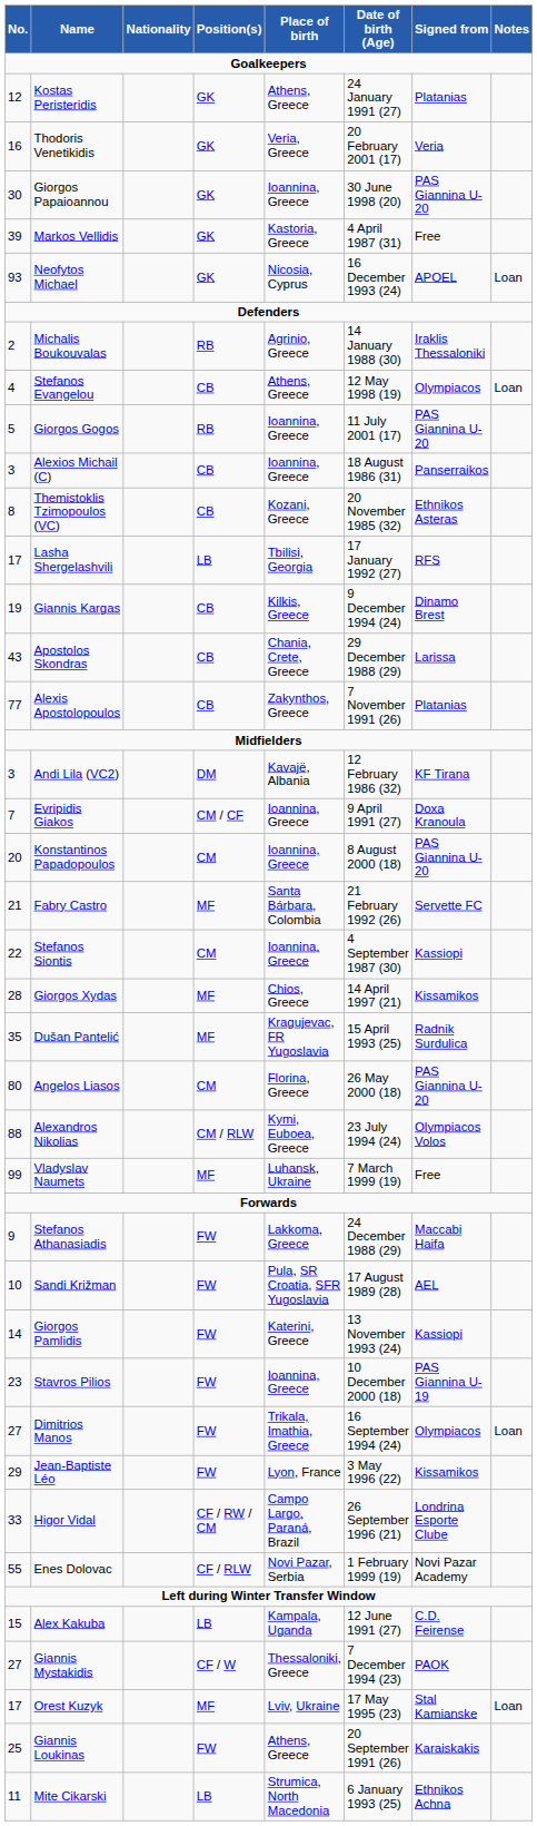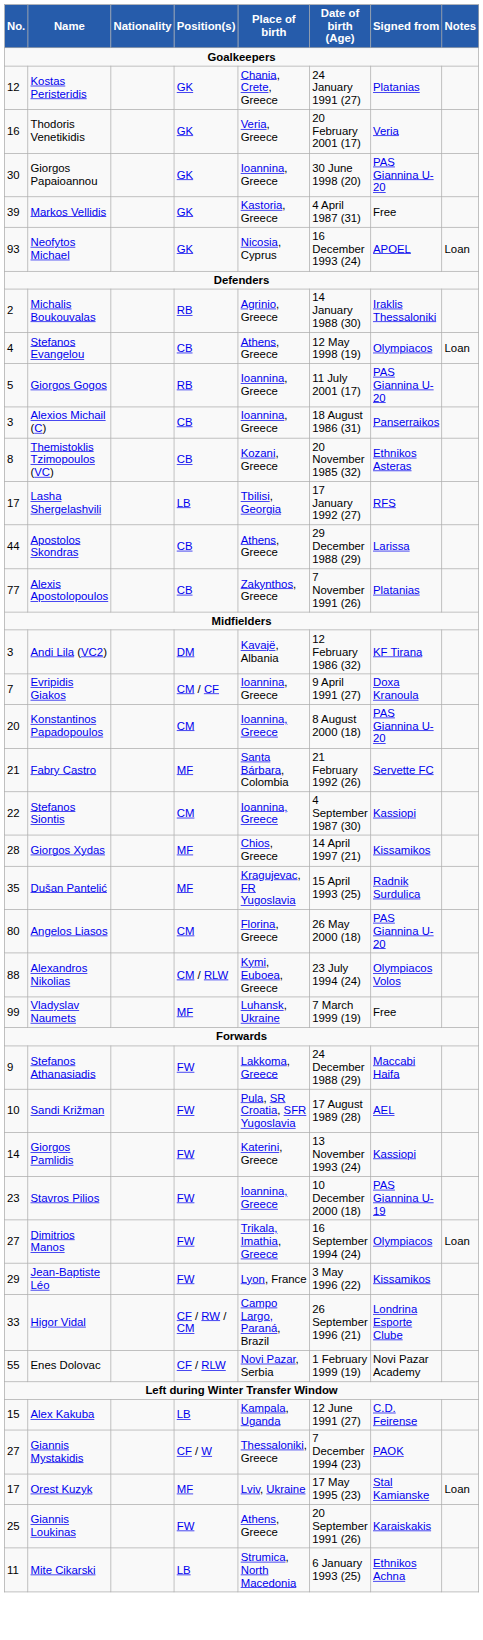 <table class="wikitable">
 <tr>
 <th style="background:#265cab; color:white; text-align:center;">No.</th>
 <th style="background:#265cab; color:white; text-align:center;">Name</th>
 <th style="background:#265cab; color:white; text-align:center;">Nationality</th>
 <th style="background:#265cab; color:white; text-align:center;">Position(s)</th>
 <th style="background:#265cab; color:white; text-align:center;">Place of birth</th>
 <th style="background:#265cab; color:white; text-align:center;">Date of birth (Age)</th>
 <th style="background:#265cab; color:white; text-align:center;">Signed from</th>
 <th style="background:#265cab; color:white; text-align:center;">Notes</th>
 </tr>
 <tr>
 <td colspan="8" style="text-align:center;"><strong>Goalkeepers</strong></td>
 </tr>
 <tr>
 <td>12</td>
 <td><a href='#'>Kostas Peristeridis</a></td>
 <td></td>
 <td><a href='#'>GK</a></td>
-<td><a href='#'>Athens</a>, Greece</td>
+<td><a href='#'>Chania</a>, <a href='#'>Crete</a>, Greece</td>
 <td>24 January 1991 (27)</td>
 <td> <a href='#'>Platanias</a></td>
 <td></td>
 </tr>
 <tr>
 <td>16</td>
 <td>Thodoris Venetikidis</td>
 <td></td>
 <td><a href='#'>GK</a></td>
 <td><a href='#'>Veria</a>, Greece</td>
 <td>20 February 2001 (17)</td>
 <td> <a href='#'>Veria</a></td>
 <td></td>
 </tr>
 <tr>
 <td>30</td>
 <td>Giorgos Papaioannou</td>
 <td></td>
 <td><a href='#'>GK</a></td>
 <td><a href='#'>Ioannina</a>, Greece</td>
 <td>30 June 1998 (20)</td>
 <td> <a href='#'>PAS Giannina U-20</a></td>
 <td></td>
 </tr>
 <tr>
 <td>39</td>
 <td><a href='#'>Markos Vellidis</a></td>
 <td></td>
 <td><a href='#'>GK</a></td>
 <td><a href='#'>Kastoria</a>, Greece</td>
 <td>4 April 1987 (31)</td>
 <td>Free</td>
 <td></td>
 </tr>
 <tr>
 <td>93</td>
 <td><a href='#'>Neofytos Michael</a></td>
 <td></td>
 <td><a href='#'>GK</a></td>
 <td><a href='#'>Nicosia</a>, Cyprus</td>
 <td>16 December 1993 (24)</td>
 <td> <a href='#'>APOEL</a></td>
 <td>Loan</td>
 </tr>
 <tr>
 <td colspan="8" style="text-align:center;"><strong>Defenders</strong></td>
 </tr>
 <tr>
 <td>2</td>
 <td><a href='#'>Michalis Boukouvalas</a></td>
 <td></td>
 <td><a href='#'>RB</a></td>
 <td><a href='#'>Agrinio</a>, Greece</td>
 <td>14 January 1988 (30)</td>
 <td> <a href='#'>Iraklis Thessaloniki</a></td>
 <td></td>
 </tr>
 <tr>
 <td>4</td>
 <td><a href='#'>Stefanos Evangelou</a></td>
 <td></td>
 <td><a href='#'>CB</a></td>
 <td><a href='#'>Athens</a>, Greece</td>
 <td>12 May 1998 (19)</td>
 <td> <a href='#'>Olympiacos</a></td>
 <td>Loan</td>
 </tr>
 <tr>
 <td>5</td>
 <td><a href='#'>Giorgos Gogos</a></td>
 <td></td>
 <td><a href='#'>RB</a></td>
 <td><a href='#'>Ioannina</a>, Greece</td>
 <td>11 July 2001 (17)</td>
 <td> <a href='#'>PAS Giannina U-20</a></td>
 <td></td>
 </tr>
 <tr>
 <td>3</td>
 <td><a href='#'>Alexios Michail</a> (<a href='#'>C</a>)</td>
 <td></td>
 <td><a href='#'>CB</a></td>
 <td><a href='#'>Ioannina</a>, Greece</td>
 <td>18 August 1986 (31)</td>
 <td> <a href='#'>Panserraikos</a></td>
 <td></td>
 </tr>
 <tr>
 <td>8</td>
 <td><a href='#'>Themistoklis Tzimopoulos</a> (<a href='#'>VC</a>)</td>
 <td></td>
 <td><a href='#'>CB</a></td>
 <td><a href='#'>Kozani</a>, Greece</td>
 <td>20 November 1985 (32)</td>
 <td> <a href='#'>Ethnikos Asteras</a></td>
 <td></td>
 </tr>
 <tr>
 <td>17</td>
 <td><a href='#'>Lasha Shergelashvili</a></td>
 <td></td>
 <td><a href='#'>LB</a></td>
 <td><a href='#'>Tbilisi</a>, <a href='#'>Georgia</a></td>
 <td>17 January 1992 (27)</td>
 <td> <a href='#'>RFS</a></td>
 <td></td>
 </tr>
 <tr>
-<td>19</td>
-<td><a href='#'>Giannis Kargas</a></td>
-<td></td>
-<td><a href='#'>CB</a></td>
-<td><a href='#'>Kilkis</a>, <a href='#'>Greece</a></td>
-<td>9 December 1994 (24)</td>
-<td> <a href='#'>Dinamo Brest</a></td>
-<td></td>
-</tr>
-<tr>
-<td>43</td>
+<td>44</td>
 <td><a href='#'>Apostolos Skondras</a></td>
 <td></td>
 <td><a href='#'>CB</a></td>
-<td><a href='#'>Chania</a>, <a href='#'>Crete</a>, Greece</td>
+<td><a href='#'>Athens</a>, Greece</td>
 <td>29 December 1988 (29)</td>
 <td> <a href='#'>Larissa</a></td>
 <td></td>
 </tr>
 <tr>
 <td>77</td>
 <td><a href='#'>Alexis Apostolopoulos</a></td>
 <td></td>
 <td><a href='#'>CB</a></td>
 <td><a href='#'>Zakynthos</a>, Greece</td>
 <td>7 November 1991 (26)</td>
 <td> <a href='#'>Platanias</a></td>
 <td></td>
 </tr>
 <tr>
 <td colspan="8" style="text-align:center;"><strong>Midfielders</strong></td>
 </tr>
 <tr>
 <td>3</td>
 <td><a href='#'>Andi Lila</a> (<a href='#'>VC2</a>)</td>
 <td></td>
 <td><a href='#'>DM</a></td>
 <td><a href='#'>Kavajë</a>, Albania</td>
 <td>12 February 1986 (32)</td>
 <td> <a href='#'>KF Tirana</a></td>
 <td></td>
 </tr>
 <tr>
 <td>7</td>
 <td><a href='#'>Evripidis Giakos</a></td>
 <td></td>
 <td><a href='#'>CM</a> / <a href='#'>CF</a></td>
 <td><a href='#'>Ioannina</a>, Greece</td>
 <td>9 April 1991 (27)</td>
 <td> <a href='#'>Doxa Kranoula</a></td>
 <td></td>
 </tr>
 <tr>
 <td>20</td>
 <td><a href='#'>Konstantinos Papadopoulos</a></td>
 <td></td>
 <td><a href='#'>CM</a></td>
 <td><a href='#'>Ioannina, Greece</a></td>
 <td>8 August 2000 (18)</td>
 <td> <a href='#'>PAS Giannina U-20</a></td>
 <td></td>
 </tr>
 <tr>
 <td>21</td>
 <td><a href='#'>Fabry Castro</a></td>
 <td></td>
 <td><a href='#'>MF</a></td>
 <td><a href='#'>Santa Bárbara</a>, Colombia</td>
 <td>21 February 1992 (26)</td>
 <td> <a href='#'>Servette FC</a></td>
 <td></td>
 </tr>
 <tr>
 <td>22</td>
 <td><a href='#'>Stefanos Siontis</a></td>
 <td></td>
 <td><a href='#'>CM</a></td>
 <td><a href='#'>Ioannina, Greece</a></td>
 <td>4 September 1987 (30)</td>
 <td> <a href='#'>Kassiopi</a></td>
 <td></td>
 </tr>
 <tr>
 <td>28</td>
 <td><a href='#'>Giorgos Xydas</a></td>
 <td></td>
 <td><a href='#'>MF</a></td>
 <td><a href='#'>Chios</a>, Greece</td>
 <td>14 April 1997 (21)</td>
 <td> <a href='#'>Kissamikos</a></td>
 <td></td>
 </tr>
 <tr>
 <td>35</td>
 <td><a href='#'>Dušan Pantelić</a></td>
 <td></td>
 <td><a href='#'>MF</a></td>
 <td><a href='#'>Kragujevac</a>, <a href='#'>FR Yugoslavia</a></td>
 <td>15 April 1993 (25)</td>
 <td> <a href='#'>Radnik Surdulica</a></td>
 <td></td>
 </tr>
 <tr>
 <td>80</td>
 <td><a href='#'>Angelos Liasos</a></td>
 <td></td>
 <td><a href='#'>CM</a></td>
 <td><a href='#'>Florina</a>, Greece</td>
 <td>26 May 2000 (18)</td>
 <td> <a href='#'>PAS Giannina U-20</a></td>
 <td></td>
 </tr>
 <tr>
 <td>88</td>
 <td><a href='#'>Alexandros Nikolias</a></td>
 <td></td>
 <td><a href='#'>CM</a> / <a href='#'>RLW</a></td>
 <td><a href='#'>Kymi</a>, <a href='#'>Euboea</a>, Greece</td>
 <td>23 July 1994 (24)</td>
 <td> <a href='#'>Olympiacos Volos</a></td>
 <td></td>
 </tr>
 <tr>
 <td>99</td>
 <td><a href='#'>Vladyslav Naumets</a></td>
 <td></td>
 <td><a href='#'>MF</a></td>
 <td><a href='#'>Luhansk</a>, <a href='#'>Ukraine</a></td>
 <td>7 March 1999 (19)</td>
 <td>Free</td>
 <td></td>
 </tr>
 <tr>
 <td colspan="8" style="text-align:center;"><strong>Forwards</strong></td>
 </tr>
 <tr>
 <td>9</td>
 <td><a href='#'>Stefanos Athanasiadis</a></td>
 <td></td>
 <td><a href='#'>FW</a></td>
 <td><a href='#'>Lakkoma</a>, <a href='#'>Greece</a></td>
 <td>24 December 1988 (29)</td>
 <td> <a href='#'>Maccabi Haifa</a></td>
 <td></td>
 </tr>
 <tr>
 <td>10</td>
 <td><a href='#'>Sandi Križman</a></td>
 <td></td>
 <td><a href='#'>FW</a></td>
 <td><a href='#'>Pula</a>, <a href='#'>SR Croatia</a>, <a href='#'>SFR Yugoslavia</a></td>
 <td>17 August 1989 (28)</td>
 <td> <a href='#'>AEL</a></td>
 <td></td>
 </tr>
 <tr>
 <td>14</td>
 <td><a href='#'>Giorgos Pamlidis</a></td>
 <td></td>
 <td><a href='#'>FW</a></td>
 <td><a href='#'>Katerini</a>, Greece</td>
 <td>13 November 1993 (24)</td>
 <td> <a href='#'>Kassiopi</a></td>
 <td></td>
 </tr>
 <tr>
 <td>23</td>
 <td><a href='#'>Stavros Pilios</a></td>
 <td></td>
 <td><a href='#'>FW</a></td>
 <td><a href='#'>Ioannina, Greece</a></td>
 <td>10 December 2000 (18)</td>
 <td> <a href='#'>PAS Giannina U-19</a></td>
 <td></td>
 </tr>
 <tr>
 <td>27</td>
 <td><a href='#'>Dimitrios Manos</a></td>
 <td></td>
 <td><a href='#'>FW</a></td>
 <td><a href='#'>Trikala, Imathia</a>, <a href='#'>Greece</a></td>
 <td>16 September 1994 (24)</td>
 <td> <a href='#'>Olympiacos</a></td>
 <td>Loan</td>
 </tr>
 <tr>
 <td>29</td>
 <td><a href='#'>Jean-Baptiste Léo</a></td>
 <td></td>
 <td><a href='#'>FW</a></td>
 <td><a href='#'>Lyon</a>, France</td>
 <td>3 May 1996 (22)</td>
 <td> <a href='#'>Kissamikos</a></td>
 <td></td>
 </tr>
 <tr>
 <td>33</td>
 <td><a href='#'>Higor Vidal</a></td>
 <td></td>
 <td><a href='#'>CF</a> / <a href='#'>RW</a> / <a href='#'>CM</a></td>
 <td><a href='#'>Campo Largo, Paraná</a>, Brazil</td>
 <td>26 September 1996 (21)</td>
 <td> <a href='#'>Londrina Esporte Clube</a></td>
 <td></td>
 </tr>
 <tr>
 <td>55</td>
 <td>Enes Dolovac</td>
 <td></td>
 <td><a href='#'>CF</a> / <a href='#'>RLW</a></td>
 <td><a href='#'>Novi Pazar</a>, Serbia</td>
 <td>1 February 1999 (19)</td>
 <td> Novi Pazar Academy</td>
 <td></td>
 </tr>
 <tr>
 <td colspan="8" style="text-align:center;"><strong>Left during Winter Transfer Window</strong></td>
 </tr>
 <tr>
 <td>15</td>
 <td><a href='#'>Alex Kakuba</a></td>
 <td></td>
 <td><a href='#'>LB</a></td>
 <td><a href='#'>Kampala</a>, <a href='#'>Uganda</a></td>
 <td>12 June 1991 (27)</td>
 <td> <a href='#'>C.D. Feirense</a></td>
 <td></td>
 </tr>
 <tr>
 <td>27</td>
 <td><a href='#'>Giannis Mystakidis</a></td>
 <td></td>
 <td><a href='#'>CF</a> / <a href='#'>W</a></td>
 <td><a href='#'>Thessaloniki</a>, Greece</td>
 <td>7 December 1994 (23)</td>
 <td> <a href='#'>PAOK</a></td>
 <td></td>
 </tr>
 <tr>
 <td>17</td>
 <td><a href='#'>Orest Kuzyk</a></td>
 <td></td>
 <td><a href='#'>MF</a></td>
 <td><a href='#'>Lviv</a>, <a href='#'>Ukraine</a></td>
 <td>17 May 1995 (23)</td>
 <td> <a href='#'>Stal Kamianske</a></td>
 <td>Loan</td>
 </tr>
 <tr>
 <td>25</td>
 <td><a href='#'>Giannis Loukinas</a></td>
 <td></td>
 <td><a href='#'>FW</a></td>
 <td><a href='#'>Athens</a>, Greece</td>
 <td>20 September 1991 (26)</td>
 <td> <a href='#'>Karaiskakis</a></td>
 <td></td>
 </tr>
 <tr>
 <td>11</td>
 <td><a href='#'>Mite Cikarski</a></td>
 <td></td>
 <td><a href='#'>LB</a></td>
 <td><a href='#'>Strumica</a>, <a href='#'>North Macedonia</a></td>
 <td>6 January 1993 (25)</td>
 <td> <a href='#'>Ethnikos Achna</a></td>
 <td></td>
 </tr>
 </table>
